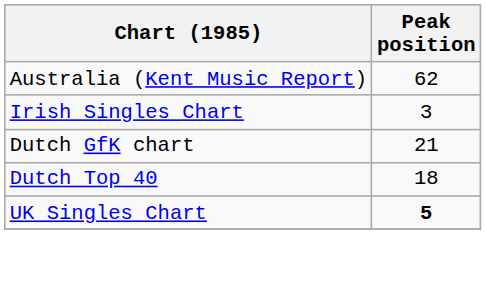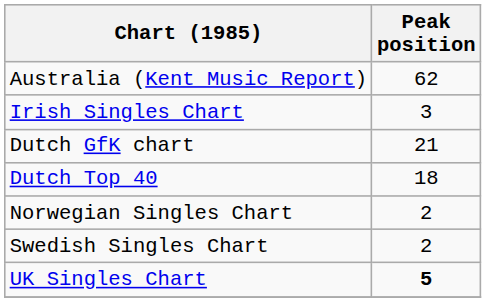 <table class="wikitable sortable">
 <tr>
 <th>Chart (1985)</th>
 <th align="center">Peak<br>position</th>
 </tr>
 <tr>
 <td>Australia (<a href='#'>Kent Music Report</a>)</td>
 <td style="text-align:center;">62</td>
 </tr>
 <tr>
 <td><a href='#'>Irish Singles Chart</a></td>
 <td align="center">3</td>
 </tr>
 <tr>
 <td>Dutch <a href='#'>GfK</a> chart</td>
 <td align="center">21</td>
 </tr>
 <tr>
 <td><a href='#'>Dutch Top 40</a></td>
 <td align="center">18</td>
 </tr>
 <tr>
+<td>Norwegian Singles Chart</td>
+<td align="center">2</td>
+</tr>
+<tr>
+<td>Swedish Singles Chart</td>
+<td align="center">2</td>
+</tr>
+<tr>
 <td><a href='#'>UK Singles Chart</a></td>
 <td align="center"><strong>5</strong></td>
 </tr>
 <tr>
 </tr>
 </table>
